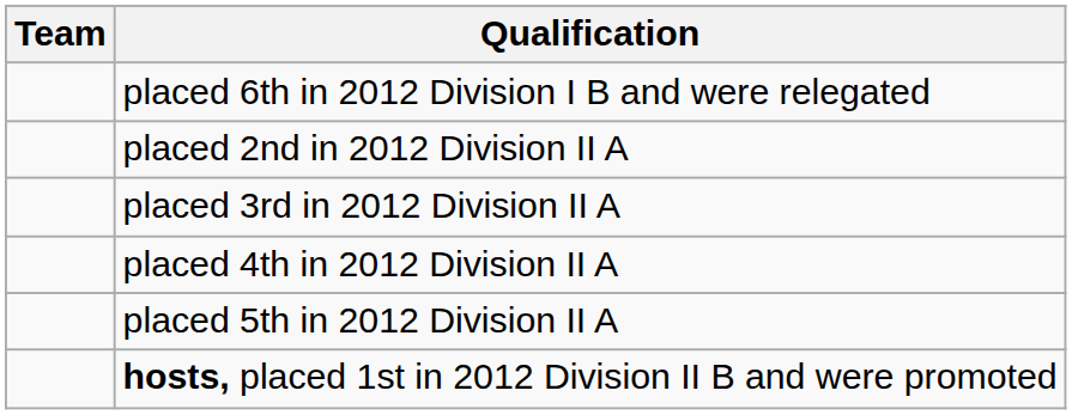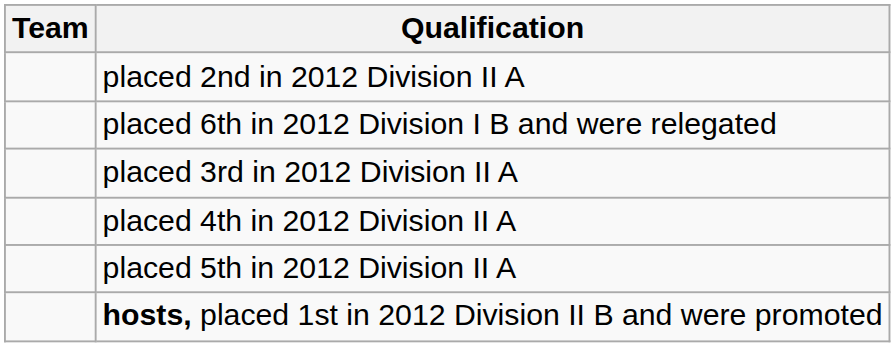 <table class="wikitable">
 <tr>
 <th>Team</th>
 <th>Qualification</th>
 </tr>
 <tr>
 <td></td>
-<td>placed 6th in 2012 Division I B and were relegated</td>
+<td>placed 2nd in 2012 Division II A</td>
 </tr>
 <tr>
 <td></td>
-<td>placed 2nd in 2012 Division II A</td>
+<td>placed 6th in 2012 Division I B and were relegated</td>
 </tr>
 <tr>
 <td></td>
 <td>placed 3rd in 2012 Division II A</td>
 </tr>
 <tr>
 <td></td>
 <td>placed 4th in 2012 Division II A</td>
 </tr>
 <tr>
 <td></td>
 <td>placed 5th in 2012 Division II A</td>
 </tr>
 <tr>
 <td></td>
 <td><strong>hosts,</strong> placed 1st in 2012 Division II B and were promoted</td>
 </tr>
 </table>
